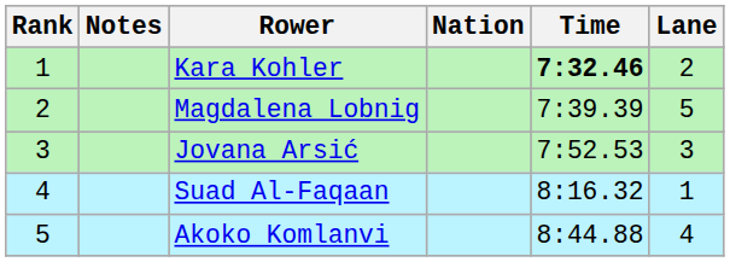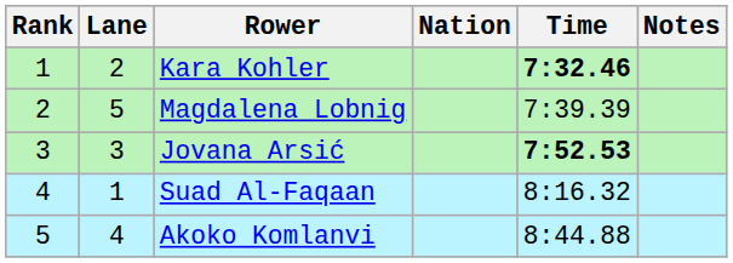 <table class="wikitable sortable" style="text-align:center">
 <tr>
 <th>Rank</th>
-<th>Notes</th>
+<th>Lane</th>
 <th>Rower</th>
 <th>Nation</th>
 <th>Time</th>
-<th>Lane</th>
+<th>Notes</th>
 </tr>
 <tr bgcolor=bbf3bb>
 <td>1</td>
-<td></td>
+<td>2</td>
 <td align=left><a href='#'>Kara Kohler</a></td>
 <td align=left></td>
 <td><strong>7:32.46</strong></td>
-<td>2</td>
+<td></td>
 </tr>
 <tr bgcolor=bbf3bb>
 <td>2</td>
-<td></td>
+<td>5</td>
 <td align=left><a href='#'>Magdalena Lobnig</a></td>
 <td align=left></td>
 <td>7:39.39</td>
-<td>5</td>
+<td></td>
 </tr>
 <tr bgcolor=bbf3bb>
 <td>3</td>
-<td></td>
+<td>3</td>
 <td align=left><a href='#'>Jovana Arsić</a></td>
 <td align=left></td>
-<td>7:52.53</td>
-<td>3</td>
+<td><strong>7:52.53</strong></td>
+<td></td>
 </tr>
 <tr bgcolor=bbf3ff>
 <td>4</td>
-<td></td>
+<td>1</td>
 <td align=left><a href='#'>Suad Al-Faqaan</a></td>
 <td align=left></td>
 <td>8:16.32</td>
-<td>1</td>
+<td></td>
 </tr>
 <tr bgcolor=bbf3ff>
 <td>5</td>
-<td></td>
+<td>4</td>
 <td align=left><a href='#'>Akoko Komlanvi</a></td>
 <td align=left></td>
 <td>8:44.88</td>
-<td>4</td>
+<td></td>
 </tr>
 </table>
